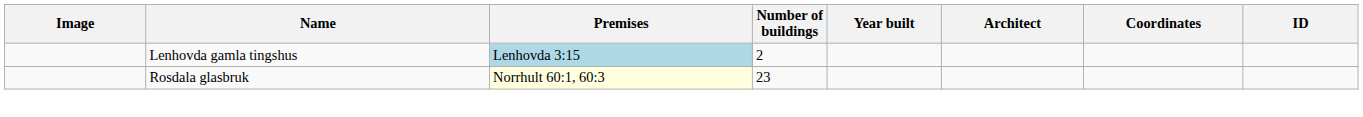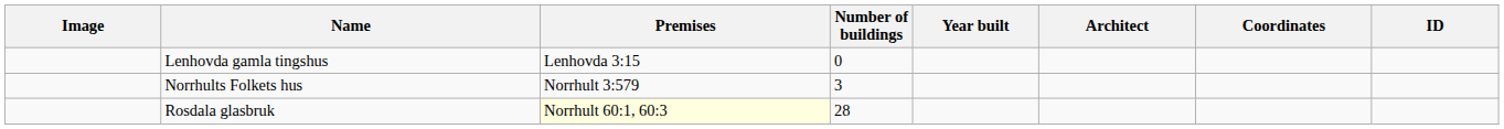 <table class="wikitable" width="95%">
 <tr>
 <th width="150">Image</th>
 <th>Name</th>
 <th>Premises</th>
 <th width="75">Number of<br>buildings</th>
 <th width="120">Year built</th>
 <th>Architect</th>
 <th width="170">Coordinates</th>
 <th width="120">ID</th>
 </tr>
 <tr>
 <td></td>
 <td>Lenhovda gamla tingshus</td>
-<td style="background: lightblue;">Lenhovda 3:15</td>
-<td>2</td>
+<td>Lenhovda 3:15</td>
+<td>0</td>
+<td></td>
+<td></td>
+<td></td>
+<td></td>
+</tr>
+<tr>
+<td></td>
+<td>Norrhults Folkets hus</td>
+<td>Norrhult 3:579</td>
+<td>3</td>
 <td></td>
 <td></td>
 <td></td>
 <td></td>
 </tr>
 <tr>
 <td></td>
 <td>Rosdala glasbruk</td>
 <td style="background: lightyellow;">Norrhult 60:1, 60:3</td>
-<td>23</td>
+<td>28</td>
 <td></td>
 <td></td>
 <td></td>
 <td></td>
 </tr>
 </table>
